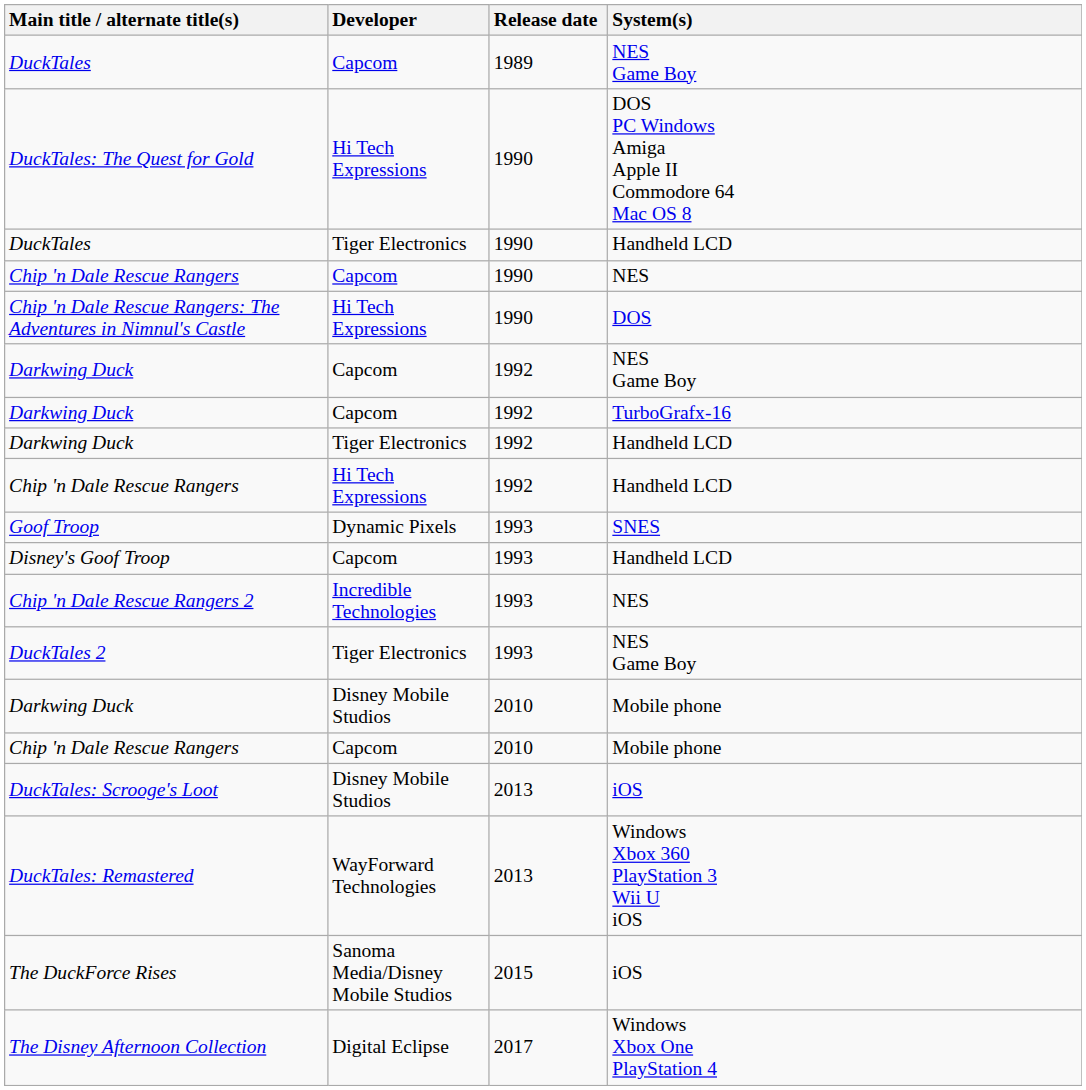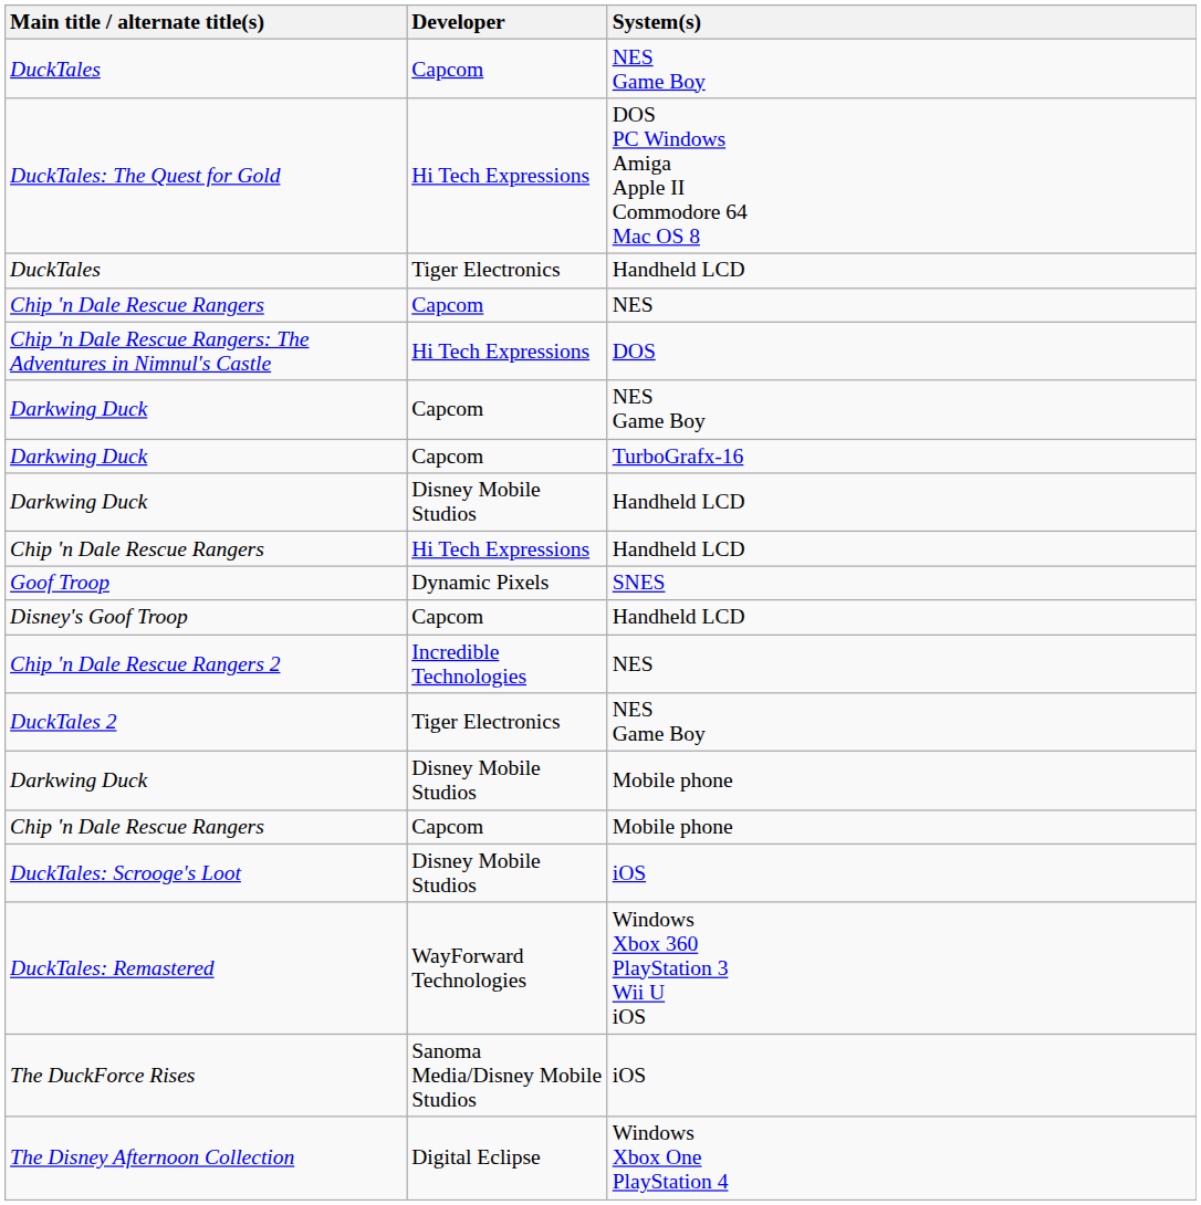 <table class="wikitable sortable" style="width: 100%;">
 <tr>
 <th style="width:30%; text-align:left;">Main title / alternate title(s)</th>
 <th style="width:15%; text-align:left;">Developer</th>
-<th style="width:11%; text-align:left;">Release date</th>
 <th style="width:44%; text-align:left;">System(s)</th>
 </tr>
 <tr>
 <td><em><a href='#'>DuckTales</a></em></td>
 <td><a href='#'>Capcom</a></td>
-<td>1989</td>
 <td><a href='#'>NES</a><br><a href='#'>Game Boy</a></td>
 </tr>
 <tr>
 <td><em><a href='#'>DuckTales: The Quest for Gold</a></em></td>
 <td><a href='#'>Hi Tech Expressions</a></td>
-<td>1990</td>
 <td>DOS<br><a href='#'>PC Windows</a><br>Amiga<br>Apple II<br>Commodore 64<br><a href='#'>Mac OS 8</a></td>
 </tr>
 <tr>
 <td><em>DuckTales</em></td>
 <td>Tiger Electronics</td>
-<td>1990</td>
 <td>Handheld LCD</td>
 </tr>
 <tr>
 <td><em><a href='#'>Chip 'n Dale Rescue Rangers</a></em></td>
 <td><a href='#'>Capcom</a></td>
-<td>1990</td>
 <td>NES</td>
 </tr>
 <tr>
 <td><em><a href='#'>Chip 'n Dale Rescue Rangers: The Adventures in Nimnul's Castle</a></em></td>
 <td><a href='#'>Hi Tech Expressions</a></td>
-<td>1990</td>
 <td><a href='#'>DOS</a></td>
 </tr>
 <tr>
 <td><em><a href='#'>Darkwing Duck</a></em></td>
 <td>Capcom</td>
-<td>1992</td>
 <td>NES<br>Game Boy</td>
 </tr>
 <tr>
 <td><em><a href='#'>Darkwing Duck</a></em></td>
 <td>Capcom</td>
-<td>1992</td>
 <td><a href='#'>TurboGrafx-16</a></td>
 </tr>
 <tr>
 <td><em>Darkwing Duck</em></td>
-<td>Tiger Electronics</td>
-<td>1992</td>
+<td>Disney Mobile Studios</td>
 <td>Handheld LCD</td>
 </tr>
 <tr>
 <td><em>Chip 'n Dale Rescue Rangers</em></td>
 <td><a href='#'>Hi Tech Expressions</a></td>
-<td>1992</td>
 <td>Handheld LCD</td>
 </tr>
 <tr>
 <td><em><a href='#'>Goof Troop</a></em></td>
 <td>Dynamic Pixels</td>
-<td>1993</td>
 <td><a href='#'>SNES</a></td>
 </tr>
 <tr>
 <td><em>Disney's Goof Troop</em></td>
 <td>Capcom</td>
-<td>1993</td>
 <td>Handheld LCD</td>
 </tr>
 <tr>
 <td><em><a href='#'>Chip 'n Dale Rescue Rangers 2</a></em></td>
 <td><a href='#'>Incredible Technologies</a></td>
-<td>1993</td>
 <td>NES</td>
 </tr>
 <tr>
 <td><em><a href='#'>DuckTales 2</a></em></td>
 <td>Tiger Electronics</td>
-<td>1993</td>
 <td>NES<br>Game Boy</td>
 </tr>
 <tr>
 <td><em>Darkwing Duck</em></td>
 <td>Disney Mobile Studios</td>
-<td>2010</td>
 <td>Mobile phone</td>
 </tr>
 <tr>
 <td><em>Chip 'n Dale Rescue Rangers</em></td>
 <td>Capcom</td>
-<td>2010</td>
 <td>Mobile phone</td>
 </tr>
 <tr>
 <td><em><a href='#'>DuckTales: Scrooge's Loot</a></em></td>
 <td>Disney Mobile Studios</td>
-<td>2013</td>
 <td><a href='#'>iOS</a></td>
 </tr>
 <tr>
 <td><em><a href='#'>DuckTales: Remastered</a></em></td>
 <td>WayForward Technologies</td>
-<td>2013</td>
 <td>Windows<br><a href='#'>Xbox 360</a><br><a href='#'>PlayStation 3</a><br><a href='#'>Wii U</a><br>iOS</td>
 </tr>
 <tr>
 <td><em>The DuckForce Rises</em></td>
 <td>Sanoma Media/Disney Mobile Studios</td>
-<td>2015</td>
 <td>iOS</td>
 </tr>
 <tr>
 <td><em><a href='#'>The Disney Afternoon Collection</a></em></td>
 <td>Digital Eclipse</td>
-<td>2017</td>
 <td>Windows<br><a href='#'>Xbox One</a><br><a href='#'>PlayStation 4</a></td>
 </tr>
 </table>
